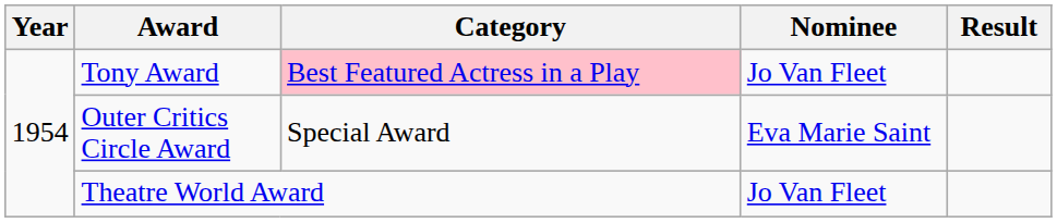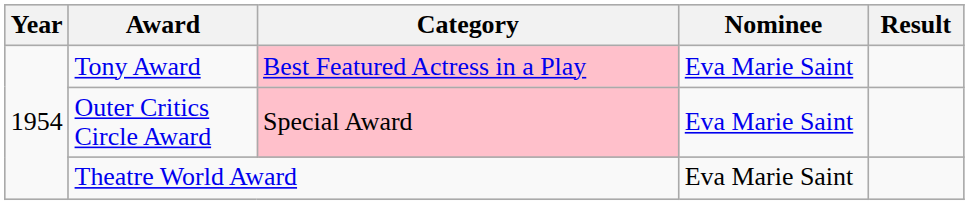 <table class="wikitable" width="95%">
 <tr>
 <th width="5%">Year</th>
 <th width="20%">Award</th>
 <th width="45%">Category</th>
 <th width="20%">Nominee</th>
 <th width="10%">Result</th>
 </tr>
 <tr>
 <td rowspan="3" align="center">1954</td>
 <td><a href='#'>Tony Award</a></td>
 <td style="background: pink;"><a href='#'>Best Featured Actress in a Play</a></td>
-<td><a href='#'>Jo Van Fleet</a></td>
+<td><a href='#'>Eva Marie Saint</a></td>
 <td></td>
 </tr>
 <tr>
 <td><a href='#'>Outer Critics Circle Award</a></td>
-<td>Special Award</td>
+<td style="background: pink;">Special Award</td>
 <td><a href='#'>Eva Marie Saint</a></td>
 <td></td>
 </tr>
 <tr>
 <td colspan="2"><a href='#'>Theatre World Award</a></td>
-<td><a href='#'>Jo Van Fleet</a></td>
+<td>Eva Marie Saint</td>
 <td></td>
 </tr>
 </table>
